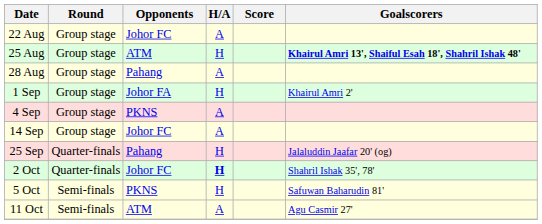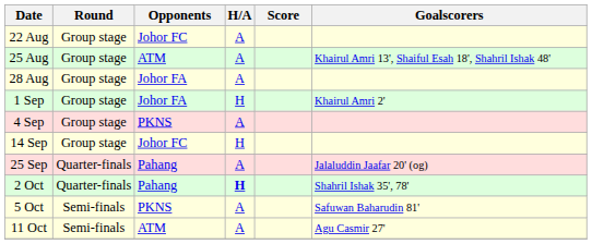 <table class="wikitable" style="text-align:center">
 <tr>
 <th width="50" style="text-align:center">Date</th>
 <th>Round</th>
 <th width="100">Opponents</th>
 <th width="20" align="center">H/A</th>
 <th width="60">Score</th>
 <th align="center" width="320">Goalscorers</th>
 </tr>
 <tr bgcolor="#FFFFDD">
 <td>22 Aug</td>
 <td>Group stage</td>
 <td align='left'><a href='#'>Johor FC</a></td>
 <td><a href='#'>A</a></td>
 <td></td>
 <td></td>
 </tr>
 <tr bgcolor="#ddffdd">
 <td>25 Aug</td>
 <td>Group stage</td>
 <td align='left'><a href='#'>ATM</a></td>
-<td><a href='#'>H</a></td>
+<td><a href='#'>A</a></td>
 <td></td>
-<td align='left'><strong><small><a href='#'>Khairul Amri</a> 13', <a href='#'>Shaiful Esah</a> 18', <a href='#'>Shahril Ishak</a> 48'</small></strong></td>
+<td align='left'><small><a href='#'>Khairul Amri</a> 13', <a href='#'>Shaiful Esah</a> 18', <a href='#'>Shahril Ishak</a> 48'</small></td>
 </tr>
 <tr bgcolor="#FFFFDD">
 <td>28 Aug</td>
 <td>Group stage</td>
-<td align='left'><a href='#'>Pahang</a></td>
+<td align='left'><a href='#'>Johor FA</a></td>
 <td><a href='#'>A</a></td>
 <td></td>
 <td></td>
 </tr>
 <tr bgcolor="#ddffdd">
 <td>1 Sep</td>
 <td>Group stage</td>
 <td align='left'><a href='#'>Johor FA</a></td>
 <td><a href='#'>H</a></td>
 <td></td>
 <td align='left'><small><a href='#'>Khairul Amri</a> 2'</small></td>
 </tr>
 <tr bgcolor="#ffdddd">
 <td>4 Sep</td>
 <td>Group stage</td>
 <td align='left'><a href='#'>PKNS</a></td>
 <td><a href='#'>A</a></td>
 <td></td>
 <td></td>
 </tr>
 <tr bgcolor="#FFFFDD">
 <td>14 Sep</td>
 <td>Group stage</td>
 <td align='left'><a href='#'>Johor FC</a></td>
-<td><a href='#'>A</a></td>
+<td><a href='#'>H</a></td>
 <td></td>
 <td></td>
 </tr>
 <tr bgcolor="#ffdddd">
 <td>25 Sep</td>
 <td>Quarter-finals</td>
 <td align='left'><a href='#'>Pahang</a></td>
-<td><a href='#'>H</a></td>
+<td><a href='#'>A</a></td>
 <td></td>
 <td align='left'><small><a href='#'>Jalaluddin Jaafar</a> 20' (og)</small></td>
 </tr>
 <tr bgcolor="#ddffdd">
 <td>2 Oct</td>
 <td>Quarter-finals</td>
-<td align='left'><a href='#'>Johor FC</a></td>
+<td align='left'><a href='#'>Pahang</a></td>
 <td><strong><a href='#'>H</a></strong></td>
 <td></td>
 <td align='left'><small><a href='#'>Shahril Ishak</a> 35', 78'</small></td>
 </tr>
 <tr bgcolor="#FFFFDD">
 <td>5 Oct</td>
 <td>Semi-finals</td>
 <td align='left'><a href='#'>PKNS</a></td>
-<td><a href='#'>H</a></td>
+<td><a href='#'>A</a></td>
 <td></td>
 <td align='left'><small><a href='#'>Safuwan Baharudin</a> 81'</small></td>
 </tr>
 <tr bgcolor="#FFFFDD">
 <td>11 Oct</td>
 <td>Semi-finals</td>
 <td align='left'><a href='#'>ATM</a></td>
 <td><a href='#'>A</a></td>
 <td></td>
 <td align='left'><small><a href='#'>Agu Casmir</a> 27'</small></td>
 </tr>
 <tr>
 </tr>
 </table>
